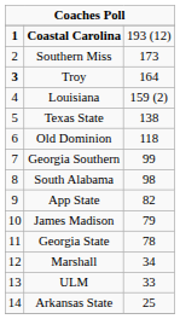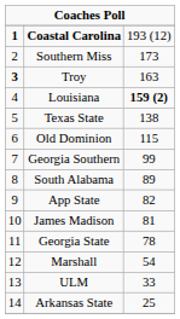 <table class="wikitable">
 <tr align="center">
 <td align="center" Colspan="3"><strong>Coaches Poll</strong></td>
 </tr>
 <tr align="center">
 </tr>
 <tr align="center">
 <td><strong>1</strong></td>
 <td><strong>Coastal Carolina</strong></td>
 <td>193 (12)</td>
 </tr>
 <tr align="center">
 <td>2</td>
 <td>Southern Miss</td>
 <td>173</td>
 </tr>
 <tr align="center">
 <td><strong>3</strong></td>
 <td>Troy</td>
-<td>164</td>
+<td>163</td>
 </tr>
 <tr align="center">
 <td>4</td>
 <td>Louisiana</td>
-<td>159 (2)</td>
+<td><strong>159 (2)</strong></td>
 </tr>
 <tr align="center">
 <td>5</td>
 <td>Texas State</td>
 <td>138</td>
 </tr>
 <tr align="center">
 <td>6</td>
 <td>Old Dominion</td>
-<td>118</td>
+<td>115</td>
 </tr>
 <tr align="center">
 <td>7</td>
 <td>Georgia Southern</td>
 <td>99</td>
 </tr>
 <tr align="center">
 <td>8</td>
 <td>South Alabama</td>
-<td>98</td>
+<td>89</td>
 </tr>
 <tr align="center">
 <td>9</td>
 <td>App State</td>
 <td>82</td>
 </tr>
 <tr align="center">
 <td>10</td>
 <td>James Madison</td>
-<td>79</td>
+<td>81</td>
 </tr>
 <tr align="center">
 <td>11</td>
 <td>Georgia State</td>
 <td>78</td>
 </tr>
 <tr align="center">
 <td>12</td>
 <td>Marshall</td>
-<td>34</td>
+<td>54</td>
 </tr>
 <tr align="center">
 <td>13</td>
 <td>ULM</td>
 <td>33</td>
 </tr>
 <tr align="center">
 <td>14</td>
 <td>Arkansas State</td>
 <td>25</td>
 </tr>
 <tr align="center">
 </tr>
 </table>
